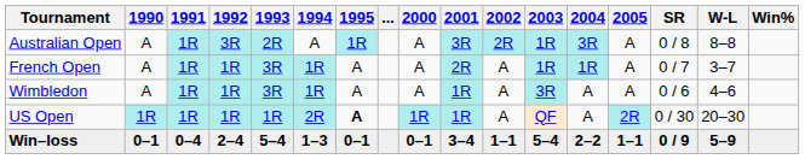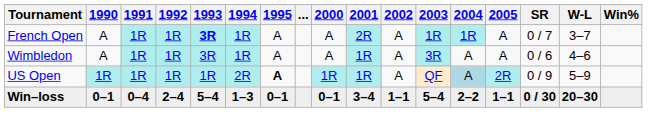 <table class="nowrap wikitable" style="text-align:center;">
 <tr>
 <th>Tournament</th>
 <th><a href='#'>1990</a></th>
 <th><a href='#'>1991</a></th>
 <th><a href='#'>1992</a></th>
 <th><a href='#'>1993</a></th>
 <th><a href='#'>1994</a></th>
 <th><a href='#'>1995</a></th>
 <th>...</th>
 <th><a href='#'>2000</a></th>
 <th><a href='#'>2001</a></th>
 <th><a href='#'>2002</a></th>
 <th><a href='#'>2003</a></th>
 <th><a href='#'>2004</a></th>
 <th><a href='#'>2005</a></th>
 <th>SR</th>
 <th>W-L</th>
 <th>Win%</th>
 </tr>
 <tr>
-<td align="left"><a href='#'>Australian Open</a></td>
-<td>A</td>
-<td style="background:#afeeee;"><a href='#'>1R</a></td>
-<td style="background:#afeeee;"><a href='#'>3R</a></td>
-<td style="background:#afeeee;"><a href='#'>2R</a></td>
-<td>A</td>
-<td style="background:#afeeee;"><a href='#'>1R</a></td>
-<td></td>
-<td>A</td>
-<td style="background:#afeeee;"><a href='#'>3R</a></td>
-<td style="background:#afeeee;"><a href='#'>2R</a></td>
-<td style="background:#afeeee;"><a href='#'>1R</a></td>
-<td style="background:#afeeee;"><a href='#'>3R</a></td>
-<td>A</td>
-<td>0 / 8</td>
-<td>8–8</td>
-<td></td>
-</tr>
-<tr>
 <td align="left"><a href='#'>French Open</a></td>
 <td>A</td>
 <td style="background:#afeeee;"><a href='#'>1R</a></td>
 <td style="background:#afeeee;"><a href='#'>1R</a></td>
-<td style="background:#afeeee;"><a href='#'>3R</a></td>
+<td style="background:#afeeee;"><strong><a href='#'>3R</a></strong></td>
 <td style="background:#afeeee;"><a href='#'>1R</a></td>
 <td>A</td>
 <td></td>
 <td>A</td>
 <td style="background:#afeeee;"><a href='#'>2R</a></td>
 <td>A</td>
 <td style="background:#afeeee;"><a href='#'>1R</a></td>
 <td style="background:#afeeee;"><a href='#'>1R</a></td>
 <td>A</td>
 <td>0 / 7</td>
 <td>3–7</td>
 <td></td>
 </tr>
 <tr>
 <td align="left"><a href='#'>Wimbledon</a></td>
 <td>A</td>
 <td style="background:#afeeee;"><a href='#'>1R</a></td>
 <td style="background:#afeeee;"><a href='#'>1R</a></td>
 <td style="background:#afeeee;"><a href='#'>3R</a></td>
 <td style="background:#afeeee;"><a href='#'>1R</a></td>
 <td>A</td>
 <td></td>
 <td>A</td>
 <td style="background:#afeeee;"><a href='#'>1R</a></td>
 <td>A</td>
 <td style="background:#afeeee;"><a href='#'>3R</a></td>
 <td>A</td>
 <td>A</td>
 <td>0 / 6</td>
 <td>4–6</td>
 <td></td>
 </tr>
 <tr>
 <td align="left"><a href='#'>US Open</a></td>
 <td style="background:#afeeee;"><a href='#'>1R</a></td>
 <td style="background:#afeeee;"><a href='#'>1R</a></td>
 <td style="background:#afeeee;"><a href='#'>1R</a></td>
 <td style="background:#afeeee;"><a href='#'>1R</a></td>
 <td style="background:#afeeee;"><a href='#'>2R</a></td>
 <td><strong>A</strong></td>
 <td></td>
 <td style="background:#afeeee;"><a href='#'>1R</a></td>
 <td style="background:#afeeee;"><a href='#'>1R</a></td>
 <td>A</td>
 <td style="background:#ffebcd;"><a href='#'>QF</a></td>
-<td>A</td>
+<td style="background: lightblue;">A</td>
 <td style="background:#afeeee;"><a href='#'>2R</a></td>
-<td>0 / 30</td>
-<td>20–30</td>
+<td>0 / 9</td>
+<td>5–9</td>
 <td></td>
 </tr>
 <tr style="background:#efefef; font-weight:bold;">
 <td style="text-align:left">Win–loss</td>
 <td>0–1</td>
 <td>0–4</td>
 <td>2–4</td>
 <td>5–4</td>
 <td>1–3</td>
 <td>0–1</td>
 <td></td>
 <td>0–1</td>
 <td>3–4</td>
 <td>1–1</td>
 <td>5–4</td>
 <td>2–2</td>
 <td>1–1</td>
-<td>0 / 9</td>
-<td>5–9</td>
+<td>0 / 30</td>
+<td>20–30</td>
 <td></td>
 </tr>
 </table>
